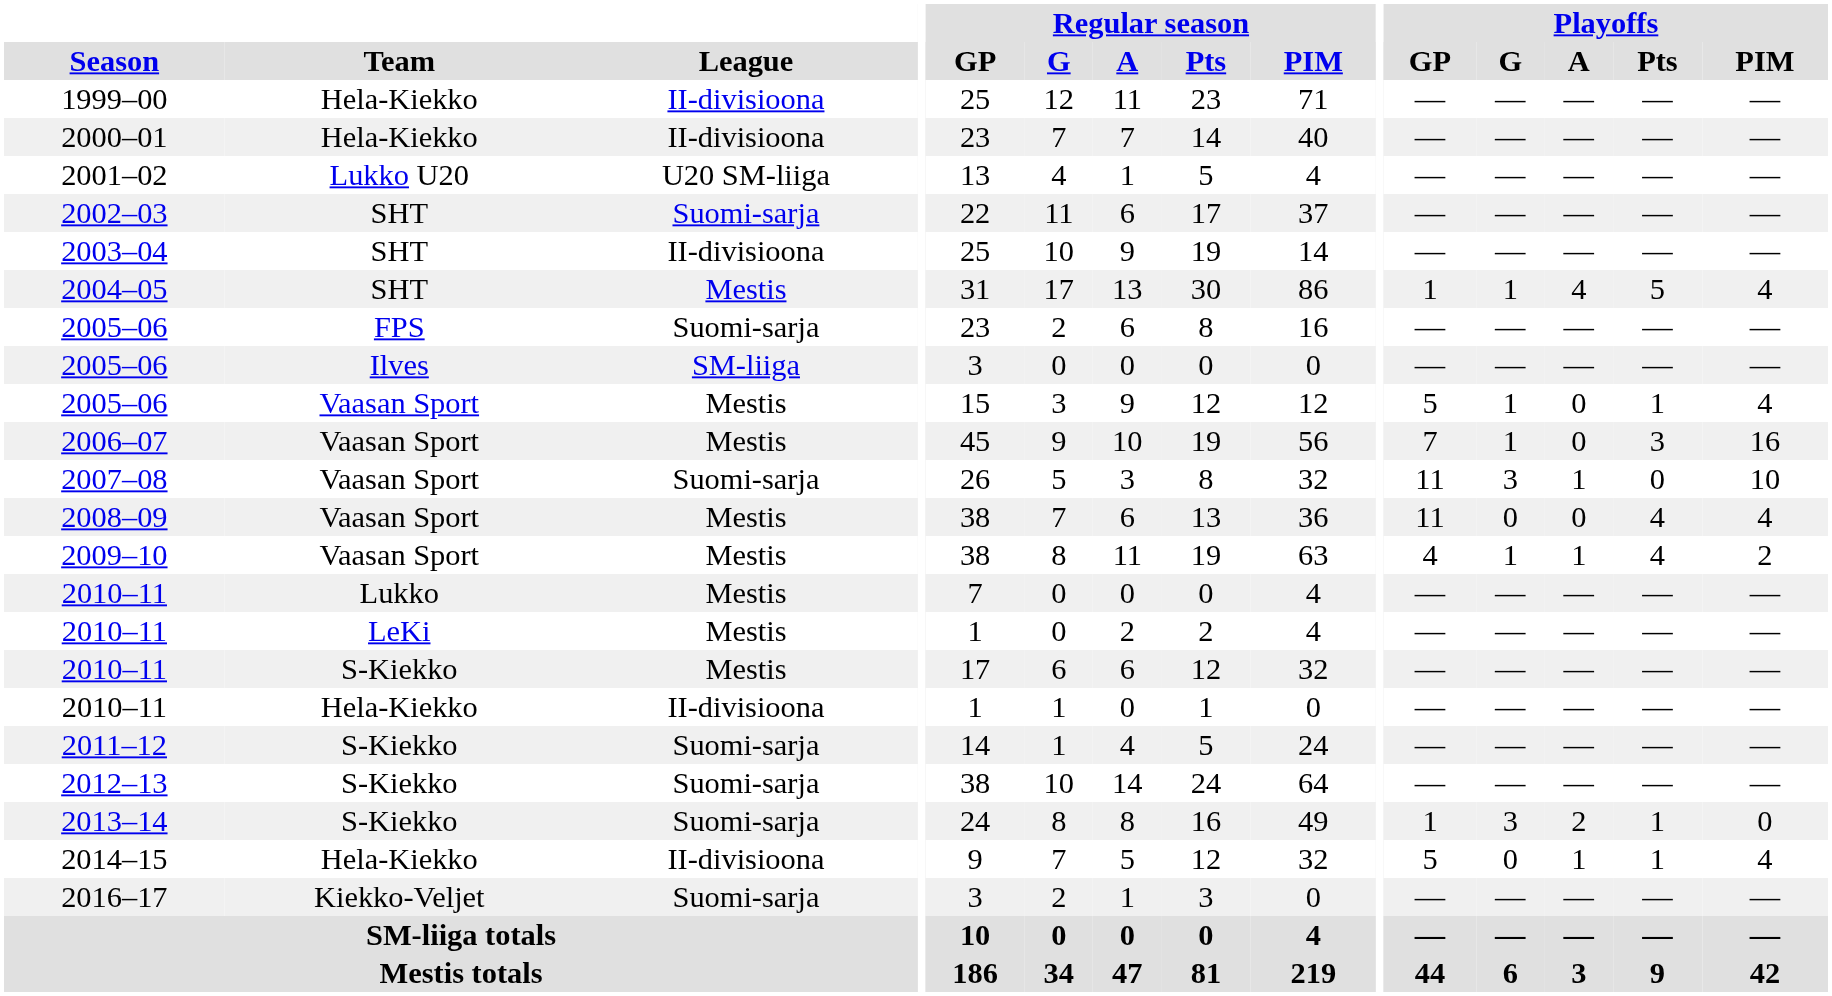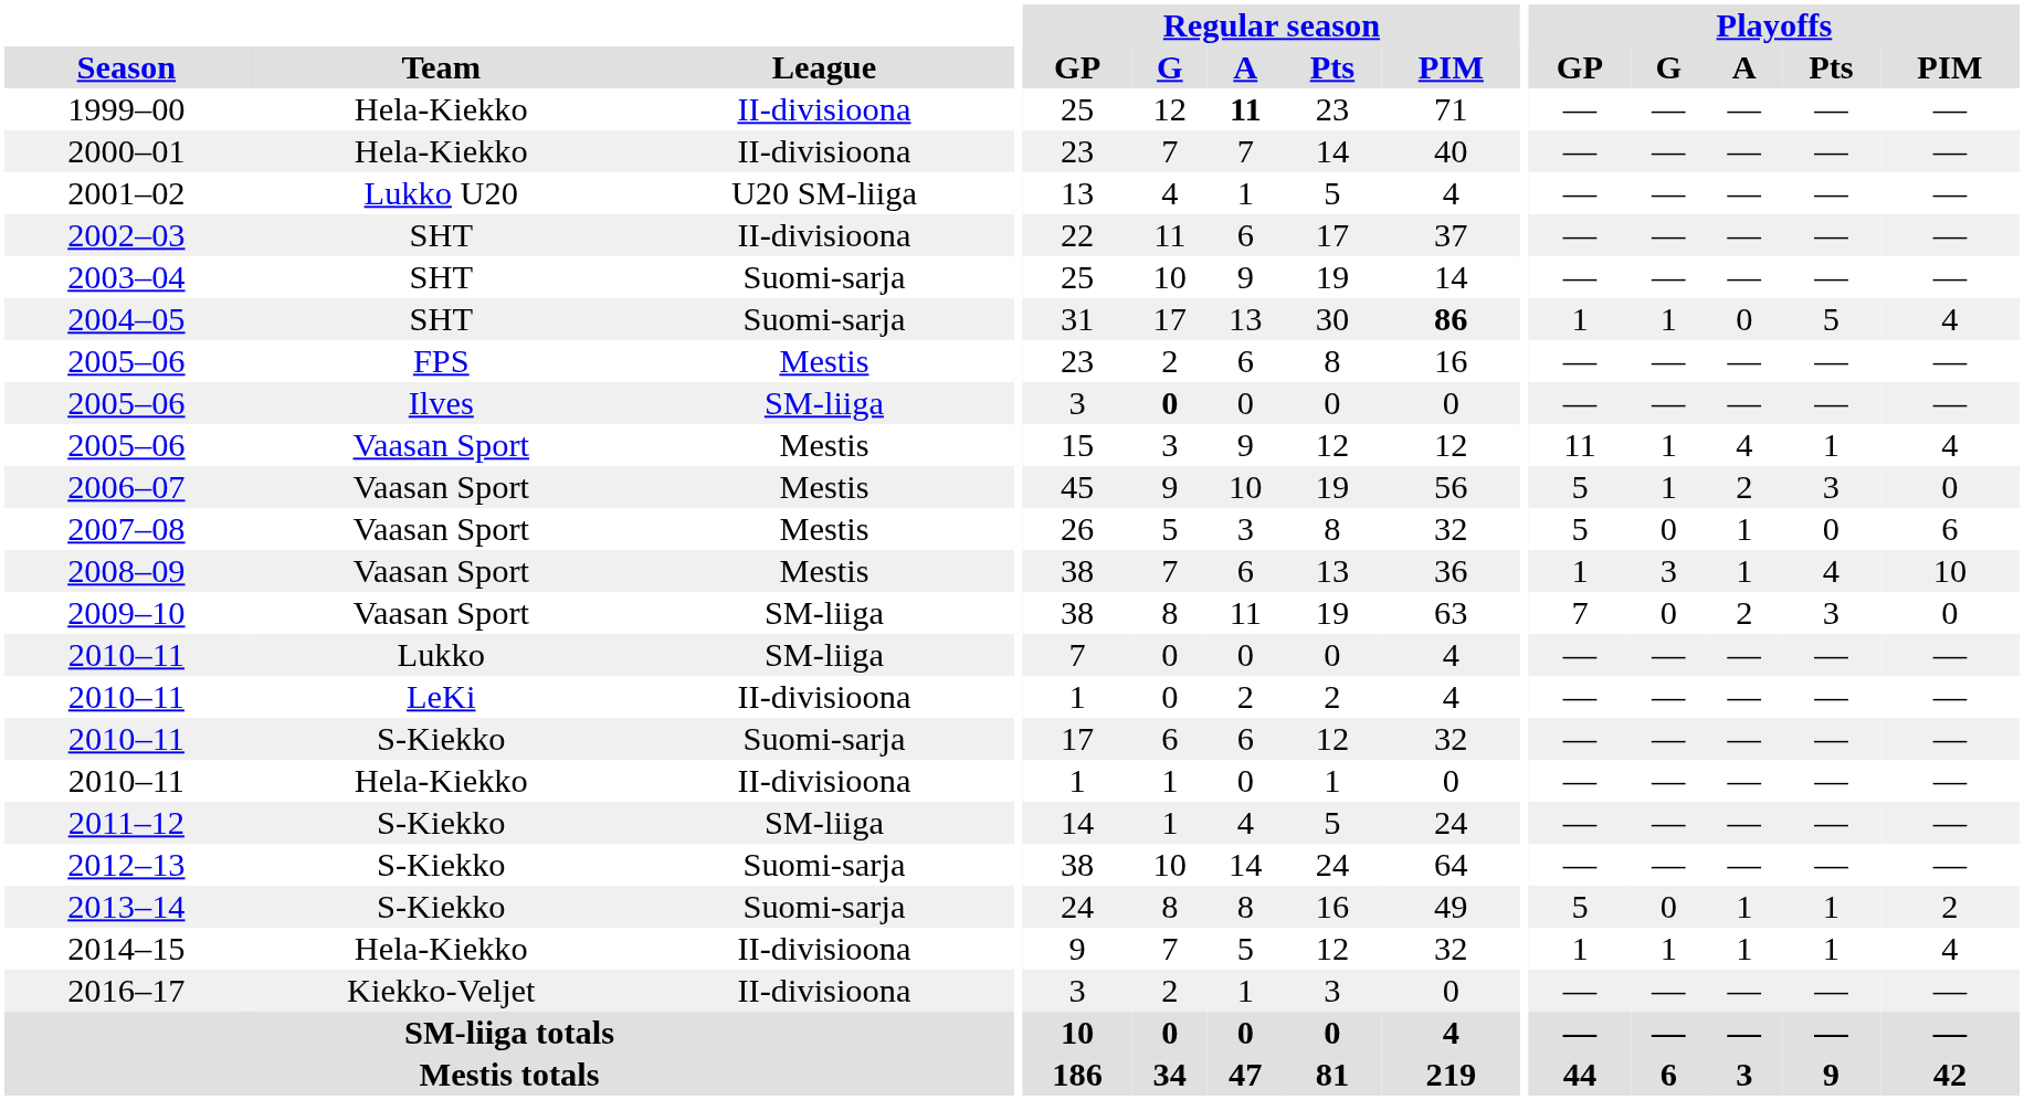 <table border="0" cellpadding="1" cellspacing="0" style="text-align:center; width:60em">
 <tr bgcolor="#e0e0e0">
 <th colspan="3" bgcolor="#ffffff"></th>
 <th rowspan="99" bgcolor="#ffffff"></th>
 <th colspan="5"><a href='#'>Regular season</a></th>
 <th rowspan="99" bgcolor="#ffffff"></th>
 <th colspan="5"><a href='#'>Playoffs</a></th>
 </tr>
 <tr bgcolor="#e0e0e0">
 <th><a href='#'>Season</a></th>
 <th>Team</th>
 <th>League</th>
 <th>GP</th>
 <th><a href='#'>G</a></th>
 <th><a href='#'>A</a></th>
 <th><a href='#'>Pts</a></th>
 <th><a href='#'>PIM</a></th>
 <th>GP</th>
 <th>G</th>
 <th>A</th>
 <th>Pts</th>
 <th>PIM</th>
 </tr>
 <tr>
 <td>1999–00</td>
 <td>Hela-Kiekko</td>
 <td><a href='#'>II-divisioona</a></td>
 <td>25</td>
 <td>12</td>
-<td>11</td>
+<td><strong>11</strong></td>
 <td>23</td>
 <td>71</td>
 <td>—</td>
 <td>—</td>
 <td>—</td>
 <td>—</td>
 <td>—</td>
 </tr>
 <tr bgcolor="#f0f0f0">
 <td>2000–01</td>
 <td>Hela-Kiekko</td>
 <td>II-divisioona</td>
 <td>23</td>
 <td>7</td>
 <td>7</td>
 <td>14</td>
 <td>40</td>
 <td>—</td>
 <td>—</td>
 <td>—</td>
 <td>—</td>
 <td>—</td>
 </tr>
 <tr>
 <td>2001–02</td>
 <td><a href='#'>Lukko</a> U20</td>
 <td>U20 SM-liiga</td>
 <td>13</td>
 <td>4</td>
 <td>1</td>
 <td>5</td>
 <td>4</td>
 <td>—</td>
 <td>—</td>
 <td>—</td>
 <td>—</td>
 <td>—</td>
 </tr>
 <tr bgcolor="#f0f0f0">
 <td><a href='#'>2002–03</a></td>
 <td>SHT</td>
-<td><a href='#'>Suomi-sarja</a></td>
+<td>II-divisioona</td>
 <td>22</td>
 <td>11</td>
 <td>6</td>
 <td>17</td>
 <td>37</td>
 <td>—</td>
 <td>—</td>
 <td>—</td>
 <td>—</td>
 <td>—</td>
 </tr>
 <tr>
 <td><a href='#'>2003–04</a></td>
 <td>SHT</td>
-<td>II-divisioona</td>
+<td>Suomi-sarja</td>
 <td>25</td>
 <td>10</td>
 <td>9</td>
 <td>19</td>
 <td>14</td>
 <td>—</td>
 <td>—</td>
 <td>—</td>
 <td>—</td>
 <td>—</td>
 </tr>
 <tr bgcolor="#f0f0f0">
 <td><a href='#'>2004–05</a></td>
 <td>SHT</td>
-<td><a href='#'>Mestis</a></td>
+<td>Suomi-sarja</td>
 <td>31</td>
 <td>17</td>
 <td>13</td>
 <td>30</td>
-<td>86</td>
+<td><strong>86</strong></td>
 <td>1</td>
 <td>1</td>
-<td>4</td>
+<td>0</td>
 <td>5</td>
 <td>4</td>
 </tr>
 <tr>
 <td><a href='#'>2005–06</a></td>
 <td><a href='#'>FPS</a></td>
-<td>Suomi-sarja</td>
+<td><a href='#'>Mestis</a></td>
 <td>23</td>
 <td>2</td>
 <td>6</td>
 <td>8</td>
 <td>16</td>
 <td>—</td>
 <td>—</td>
 <td>—</td>
 <td>—</td>
 <td>—</td>
 </tr>
 <tr bgcolor="#f0f0f0">
 <td><a href='#'>2005–06</a></td>
 <td><a href='#'>Ilves</a></td>
 <td><a href='#'>SM-liiga</a></td>
 <td>3</td>
-<td>0</td>
+<td><strong>0</strong></td>
 <td>0</td>
 <td>0</td>
 <td>0</td>
 <td>—</td>
 <td>—</td>
 <td>—</td>
 <td>—</td>
 <td>—</td>
 </tr>
 <tr>
 <td><a href='#'>2005–06</a></td>
 <td><a href='#'>Vaasan Sport</a></td>
 <td>Mestis</td>
 <td>15</td>
 <td>3</td>
 <td>9</td>
 <td>12</td>
 <td>12</td>
-<td>5</td>
+<td>11</td>
 <td>1</td>
-<td>0</td>
+<td>4</td>
 <td>1</td>
 <td>4</td>
 </tr>
 <tr bgcolor="#f0f0f0">
 <td><a href='#'>2006–07</a></td>
 <td>Vaasan Sport</td>
 <td>Mestis</td>
 <td>45</td>
 <td>9</td>
 <td>10</td>
 <td>19</td>
 <td>56</td>
-<td>7</td>
+<td>5</td>
 <td>1</td>
+<td>2</td>
+<td>3</td>
 <td>0</td>
-<td>3</td>
-<td>16</td>
 </tr>
 <tr>
 <td><a href='#'>2007–08</a></td>
 <td>Vaasan Sport</td>
-<td>Suomi-sarja</td>
+<td>Mestis</td>
 <td>26</td>
 <td>5</td>
 <td>3</td>
 <td>8</td>
 <td>32</td>
-<td>11</td>
-<td>3</td>
+<td>5</td>
+<td>0</td>
 <td>1</td>
 <td>0</td>
-<td>10</td>
+<td>6</td>
 </tr>
 <tr bgcolor="#f0f0f0">
 <td><a href='#'>2008–09</a></td>
 <td>Vaasan Sport</td>
 <td>Mestis</td>
 <td>38</td>
 <td>7</td>
 <td>6</td>
 <td>13</td>
 <td>36</td>
-<td>11</td>
-<td>0</td>
-<td>0</td>
+<td>1</td>
+<td>3</td>
+<td>1</td>
 <td>4</td>
-<td>4</td>
+<td>10</td>
 </tr>
 <tr>
 <td><a href='#'>2009–10</a></td>
 <td>Vaasan Sport</td>
-<td>Mestis</td>
+<td>SM-liiga</td>
 <td>38</td>
 <td>8</td>
 <td>11</td>
 <td>19</td>
 <td>63</td>
-<td>4</td>
-<td>1</td>
-<td>1</td>
-<td>4</td>
+<td>7</td>
+<td>0</td>
 <td>2</td>
+<td>3</td>
+<td>0</td>
 </tr>
 <tr bgcolor="#f0f0f0">
 <td><a href='#'>2010–11</a></td>
 <td>Lukko</td>
-<td>Mestis</td>
+<td>SM-liiga</td>
 <td>7</td>
 <td>0</td>
 <td>0</td>
 <td>0</td>
 <td>4</td>
 <td>—</td>
 <td>—</td>
 <td>—</td>
 <td>—</td>
 <td>—</td>
 </tr>
 <tr>
 <td><a href='#'>2010–11</a></td>
 <td><a href='#'>LeKi</a></td>
-<td>Mestis</td>
+<td>II-divisioona</td>
 <td>1</td>
 <td>0</td>
 <td>2</td>
 <td>2</td>
 <td>4</td>
 <td>—</td>
 <td>—</td>
 <td>—</td>
 <td>—</td>
 <td>—</td>
 </tr>
 <tr bgcolor="#f0f0f0">
 <td><a href='#'>2010–11</a></td>
 <td>S-Kiekko</td>
-<td>Mestis</td>
+<td>Suomi-sarja</td>
 <td>17</td>
 <td>6</td>
 <td>6</td>
 <td>12</td>
 <td>32</td>
 <td>—</td>
 <td>—</td>
 <td>—</td>
 <td>—</td>
 <td>—</td>
 </tr>
 <tr>
 <td>2010–11</td>
 <td>Hela-Kiekko</td>
 <td>II-divisioona</td>
 <td>1</td>
 <td>1</td>
 <td>0</td>
 <td>1</td>
 <td>0</td>
 <td>—</td>
 <td>—</td>
 <td>—</td>
 <td>—</td>
 <td>—</td>
 </tr>
 <tr bgcolor="#f0f0f0">
 <td><a href='#'>2011–12</a></td>
 <td>S-Kiekko</td>
-<td>Suomi-sarja</td>
+<td>SM-liiga</td>
 <td>14</td>
 <td>1</td>
 <td>4</td>
 <td>5</td>
 <td>24</td>
 <td>—</td>
 <td>—</td>
 <td>—</td>
 <td>—</td>
 <td>—</td>
 </tr>
 <tr>
 <td><a href='#'>2012–13</a></td>
 <td>S-Kiekko</td>
 <td>Suomi-sarja</td>
 <td>38</td>
 <td>10</td>
 <td>14</td>
 <td>24</td>
 <td>64</td>
 <td>—</td>
 <td>—</td>
 <td>—</td>
 <td>—</td>
 <td>—</td>
 </tr>
 <tr bgcolor="#f0f0f0">
 <td><a href='#'>2013–14</a></td>
 <td>S-Kiekko</td>
 <td>Suomi-sarja</td>
 <td>24</td>
 <td>8</td>
 <td>8</td>
 <td>16</td>
 <td>49</td>
+<td>5</td>
+<td>0</td>
 <td>1</td>
-<td>3</td>
+<td>1</td>
 <td>2</td>
-<td>1</td>
-<td>0</td>
 </tr>
 <tr>
 <td>2014–15</td>
 <td>Hela-Kiekko</td>
 <td>II-divisioona</td>
 <td>9</td>
 <td>7</td>
 <td>5</td>
 <td>12</td>
 <td>32</td>
-<td>5</td>
-<td>0</td>
+<td>1</td>
+<td>1</td>
 <td>1</td>
 <td>1</td>
 <td>4</td>
 </tr>
 <tr bgcolor="#f0f0f0">
 <td>2016–17</td>
 <td>Kiekko-Veljet</td>
-<td>Suomi-sarja</td>
+<td>II-divisioona</td>
 <td>3</td>
 <td>2</td>
 <td>1</td>
 <td>3</td>
 <td>0</td>
 <td>—</td>
 <td>—</td>
 <td>—</td>
 <td>—</td>
 <td>—</td>
 </tr>
 <tr>
 </tr>
 <tr ALIGN="center" bgcolor="#e0e0e0">
 <th colspan="3">SM-liiga totals</th>
 <th ALIGN="center">10</th>
 <th ALIGN="center">0</th>
 <th ALIGN="center">0</th>
 <th ALIGN="center">0</th>
 <th ALIGN="center">4</th>
 <th ALIGN="center">—</th>
 <th ALIGN="center">—</th>
 <th ALIGN="center">—</th>
 <th ALIGN="center">—</th>
 <th ALIGN="center">—</th>
 </tr>
 <tr>
 </tr>
 <tr ALIGN="center" bgcolor="#e0e0e0">
 <th colspan="3">Mestis totals</th>
 <th ALIGN="center">186</th>
 <th ALIGN="center">34</th>
 <th ALIGN="center">47</th>
 <th ALIGN="center">81</th>
 <th ALIGN="center">219</th>
 <th ALIGN="center">44</th>
 <th ALIGN="center">6</th>
 <th ALIGN="center">3</th>
 <th ALIGN="center">9</th>
 <th ALIGN="center">42</th>
 </tr>
 </table>
